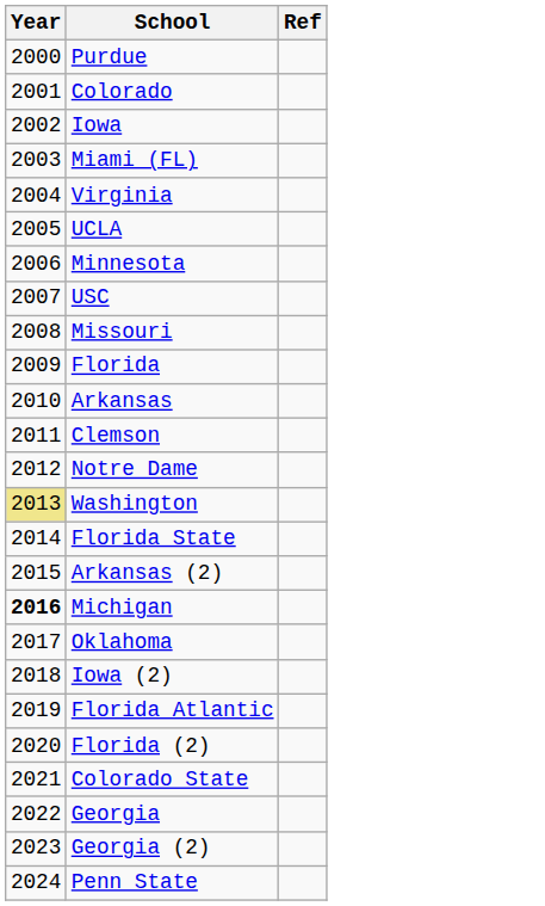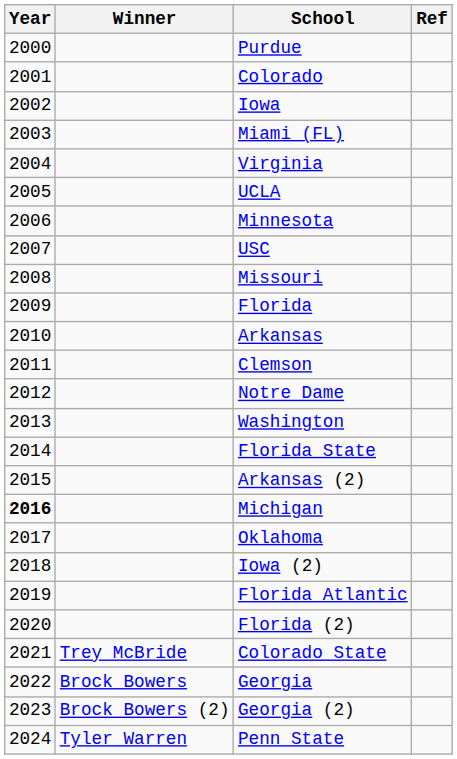 <table class="wikitable sortable">
 <tr>
 <th>Year</th>
+<th>Winner</th>
 <th>School</th>
 <th>Ref</th>
 </tr>
 <tr>
 <td>2000</td>
+<td></td>
 <td><a href='#'>Purdue</a></td>
 <td></td>
 </tr>
 <tr>
 <td>2001</td>
+<td></td>
 <td><a href='#'>Colorado</a></td>
 <td></td>
 </tr>
 <tr>
 <td>2002</td>
+<td></td>
 <td><a href='#'>Iowa</a></td>
 <td></td>
 </tr>
 <tr>
 <td>2003</td>
+<td></td>
 <td><a href='#'>Miami (FL)</a></td>
 <td></td>
 </tr>
 <tr>
 <td>2004</td>
+<td></td>
 <td><a href='#'>Virginia</a></td>
 <td></td>
 </tr>
 <tr>
 <td>2005</td>
+<td></td>
 <td><a href='#'>UCLA</a></td>
 <td></td>
 </tr>
 <tr>
 <td>2006</td>
+<td></td>
 <td><a href='#'>Minnesota</a></td>
 <td></td>
 </tr>
 <tr>
 <td>2007</td>
+<td></td>
 <td><a href='#'>USC</a></td>
 <td></td>
 </tr>
 <tr>
 <td>2008</td>
+<td></td>
 <td><a href='#'>Missouri</a></td>
 <td></td>
 </tr>
 <tr>
 <td>2009</td>
+<td></td>
 <td><a href='#'>Florida</a></td>
 <td></td>
 </tr>
 <tr>
 <td>2010</td>
+<td></td>
 <td><a href='#'>Arkansas</a></td>
 <td></td>
 </tr>
 <tr>
 <td>2011</td>
+<td></td>
 <td><a href='#'>Clemson</a></td>
 <td></td>
 </tr>
 <tr>
 <td>2012</td>
+<td></td>
 <td><a href='#'>Notre Dame</a></td>
 <td></td>
 </tr>
 <tr>
-<td style="background: khaki;">2013</td>
+<td>2013</td>
+<td></td>
 <td><a href='#'>Washington</a></td>
 <td></td>
 </tr>
 <tr>
 <td>2014</td>
+<td></td>
 <td><a href='#'>Florida State</a></td>
 <td></td>
 </tr>
 <tr>
 <td>2015</td>
+<td></td>
 <td><a href='#'>Arkansas</a> (2)</td>
 <td></td>
 </tr>
 <tr>
 <td><strong>2016</strong></td>
+<td></td>
 <td><a href='#'>Michigan</a></td>
 <td></td>
 </tr>
 <tr>
 <td>2017</td>
+<td></td>
 <td><a href='#'>Oklahoma</a></td>
 <td></td>
 </tr>
 <tr>
 <td>2018</td>
+<td></td>
 <td><a href='#'>Iowa</a> (2)</td>
 <td></td>
 </tr>
 <tr>
 <td>2019</td>
+<td></td>
 <td><a href='#'>Florida Atlantic</a></td>
 <td></td>
 </tr>
 <tr>
 <td>2020</td>
+<td></td>
 <td><a href='#'>Florida</a> (2)</td>
 <td></td>
 </tr>
 <tr>
 <td>2021</td>
+<td><a href='#'>Trey McBride</a></td>
 <td><a href='#'>Colorado State</a></td>
 <td></td>
 </tr>
 <tr>
 <td>2022</td>
+<td><a href='#'>Brock Bowers</a></td>
 <td><a href='#'>Georgia</a></td>
 <td></td>
 </tr>
 <tr>
 <td>2023</td>
+<td><a href='#'>Brock Bowers</a> (2)</td>
 <td><a href='#'>Georgia</a> (2)</td>
 <td></td>
 </tr>
 <tr>
 <td>2024</td>
+<td><a href='#'>Tyler Warren</a></td>
 <td><a href='#'>Penn State</a></td>
 <td></td>
 </tr>
 </table>
